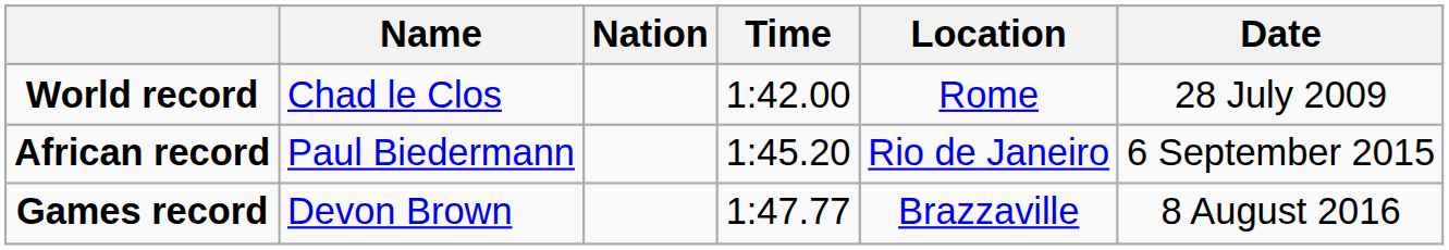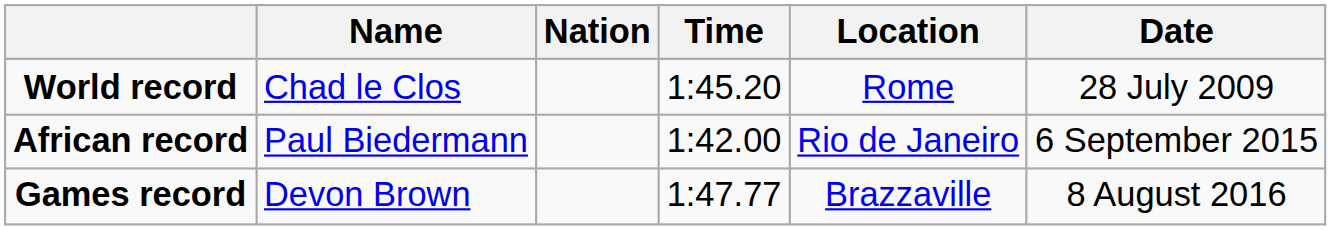 <table class=wikitable style=text-align:center>
 <tr>
 <th></th>
 <th>Name</th>
 <th>Nation</th>
 <th>Time</th>
 <th>Location</th>
 <th>Date</th>
 </tr>
 <tr>
 <td><strong>World record</strong></td>
 <td align=left><a href='#'>Chad le Clos</a></td>
 <td align=left></td>
-<td align=left>1:42.00</td>
+<td align=left>1:45.20</td>
 <td><a href='#'>Rome</a></td>
 <td>28 July 2009</td>
 </tr>
 <tr>
 <td><strong>African record</strong></td>
 <td align=left><a href='#'>Paul Biedermann</a></td>
 <td align=left></td>
-<td align=left>1:45.20</td>
+<td align=left>1:42.00</td>
 <td><a href='#'>Rio de Janeiro</a></td>
 <td>6 September 2015</td>
 </tr>
 <tr>
 <td><strong>Games record</strong></td>
 <td align=left><a href='#'>Devon Brown</a></td>
 <td align=left></td>
 <td align=left>1:47.77</td>
 <td><a href='#'>Brazzaville</a></td>
 <td>8 August 2016</td>
 </tr>
 </table>
